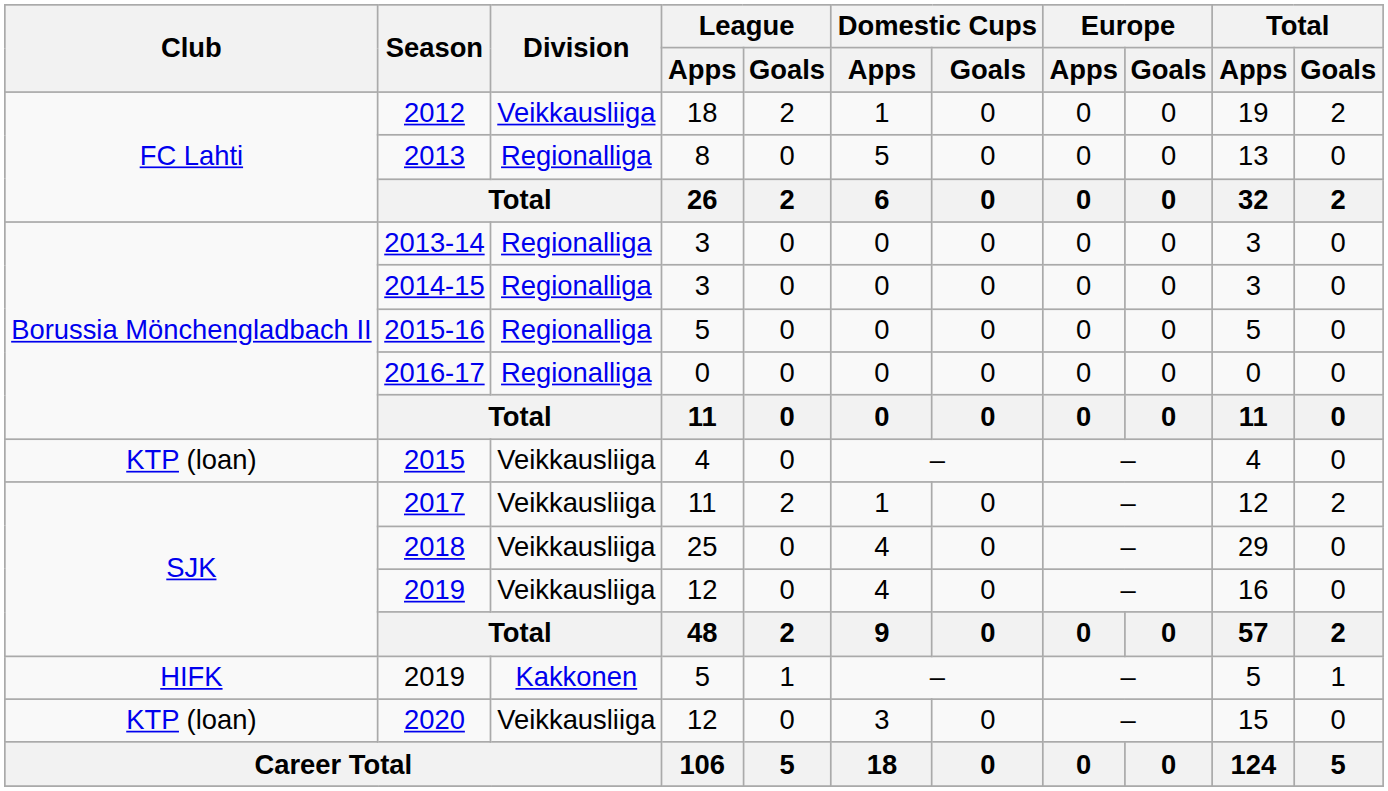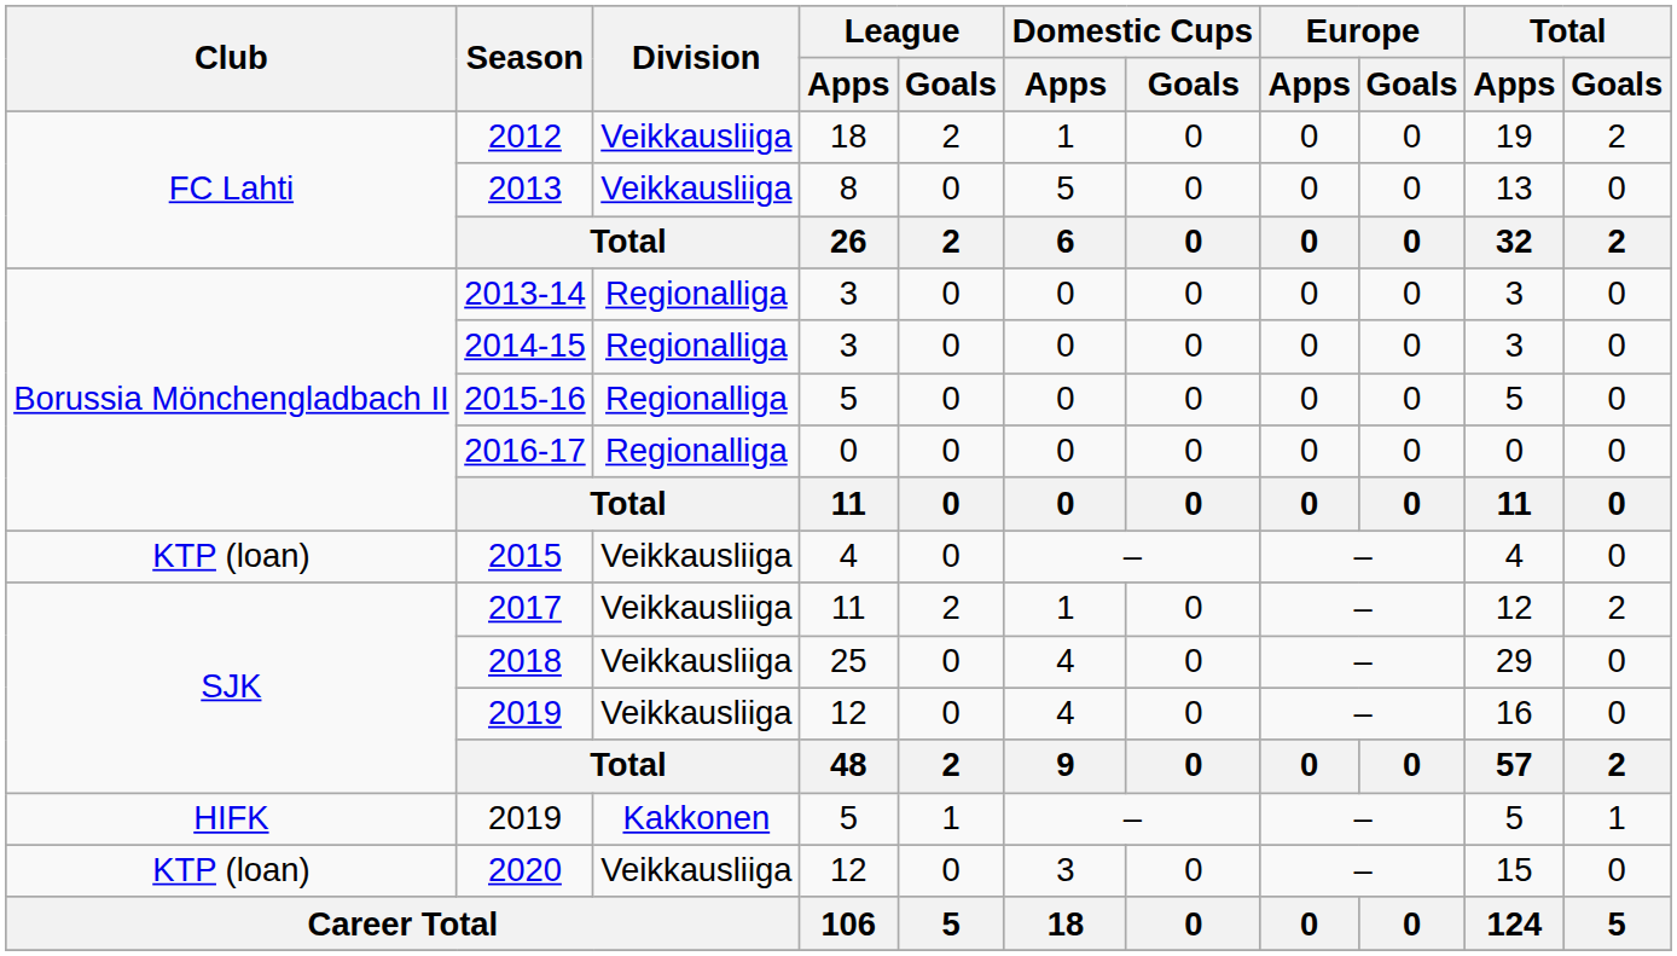 <table class="wikitable" style="text-align:center">
 <tr>
 <th rowspan="2">Club</th>
 <th rowspan="2">Season</th>
 <th rowspan="2">Division</th>
 <th colspan="2">League</th>
 <th colspan="2">Domestic Cups</th>
 <th colspan="2">Europe</th>
 <th colspan="2">Total</th>
 </tr>
 <tr>
 <th>Apps</th>
 <th>Goals</th>
 <th>Apps</th>
 <th>Goals</th>
 <th>Apps</th>
 <th>Goals</th>
 <th>Apps</th>
 <th>Goals</th>
 </tr>
 <tr>
 <td rowspan="3" valign="center"><a href='#'>FC Lahti</a></td>
 <td><a href='#'>2012</a></td>
 <td><a href='#'>Veikkausliiga</a></td>
 <td>18</td>
 <td>2</td>
 <td>1</td>
 <td>0</td>
 <td>0</td>
 <td>0</td>
 <td>19</td>
 <td>2</td>
 </tr>
 <tr>
 <td><a href='#'>2013</a></td>
-<td><a href='#'>Regionalliga</a></td>
+<td><a href='#'>Veikkausliiga</a></td>
 <td>8</td>
 <td>0</td>
 <td>5</td>
 <td>0</td>
 <td>0</td>
 <td>0</td>
 <td>13</td>
 <td>0</td>
 </tr>
 <tr>
 <th colspan="2"><strong>Total</strong></th>
 <th>26</th>
 <th>2</th>
 <th>6</th>
 <th>0</th>
 <th>0</th>
 <th>0</th>
 <th>32</th>
 <th>2</th>
 </tr>
 <tr>
 <td rowspan="5" valign="center"><a href='#'>Borussia Mönchengladbach II</a></td>
 <td><a href='#'>2013-14</a></td>
 <td><a href='#'>Regionalliga</a></td>
 <td>3</td>
 <td>0</td>
 <td>0</td>
 <td>0</td>
 <td>0</td>
 <td>0</td>
 <td>3</td>
 <td>0</td>
 </tr>
 <tr>
 <td><a href='#'>2014-15</a></td>
 <td><a href='#'>Regionalliga</a></td>
 <td>3</td>
 <td>0</td>
 <td>0</td>
 <td>0</td>
 <td>0</td>
 <td>0</td>
 <td>3</td>
 <td>0</td>
 </tr>
 <tr>
 <td><a href='#'>2015-16</a></td>
 <td><a href='#'>Regionalliga</a></td>
 <td>5</td>
 <td>0</td>
 <td>0</td>
 <td>0</td>
 <td>0</td>
 <td>0</td>
 <td>5</td>
 <td>0</td>
 </tr>
 <tr>
 <td><a href='#'>2016-17</a></td>
 <td><a href='#'>Regionalliga</a></td>
 <td>0</td>
 <td>0</td>
 <td>0</td>
 <td>0</td>
 <td>0</td>
 <td>0</td>
 <td>0</td>
 <td>0</td>
 </tr>
 <tr>
 <th colspan="2"><strong>Total</strong></th>
 <th>11</th>
 <th>0</th>
 <th>0</th>
 <th>0</th>
 <th>0</th>
 <th>0</th>
 <th>11</th>
 <th>0</th>
 </tr>
 <tr>
 <td><a href='#'>KTP</a> (loan)</td>
 <td><a href='#'>2015</a></td>
 <td>Veikkausliiga</td>
 <td>4</td>
 <td>0</td>
 <td colspan=2>–</td>
 <td colspan=2>–</td>
 <td>4</td>
 <td>0</td>
 </tr>
 <tr>
 <td rowspan=4><a href='#'>SJK</a></td>
 <td><a href='#'>2017</a></td>
 <td>Veikkausliiga</td>
 <td>11</td>
 <td>2</td>
 <td>1</td>
 <td>0</td>
 <td colspan=2>–</td>
 <td>12</td>
 <td>2</td>
 </tr>
 <tr>
 <td><a href='#'>2018</a></td>
 <td>Veikkausliiga</td>
 <td>25</td>
 <td>0</td>
 <td>4</td>
 <td>0</td>
 <td colspan=2>–</td>
 <td>29</td>
 <td>0</td>
 </tr>
 <tr>
 <td><a href='#'>2019</a></td>
 <td>Veikkausliiga</td>
 <td>12</td>
 <td>0</td>
 <td>4</td>
 <td>0</td>
 <td colspan=2>–</td>
 <td>16</td>
 <td>0</td>
 </tr>
 <tr>
 <th colspan="2"><strong>Total</strong></th>
 <th>48</th>
 <th>2</th>
 <th>9</th>
 <th>0</th>
 <th>0</th>
 <th>0</th>
 <th>57</th>
 <th>2</th>
 </tr>
 <tr>
 <td><a href='#'>HIFK</a></td>
 <td>2019</td>
 <td><a href='#'>Kakkonen</a></td>
 <td>5</td>
 <td>1</td>
 <td colspan=2>–</td>
 <td colspan=2>–</td>
 <td>5</td>
 <td>1</td>
 </tr>
 <tr>
 <td><a href='#'>KTP</a> (loan)</td>
 <td><a href='#'>2020</a></td>
 <td>Veikkausliiga</td>
 <td>12</td>
 <td>0</td>
 <td>3</td>
 <td>0</td>
 <td colspan=2>–</td>
 <td>15</td>
 <td>0</td>
 </tr>
 <tr>
 <th colspan="3"><strong>Career Total</strong></th>
 <th>106</th>
 <th>5</th>
 <th>18</th>
 <th>0</th>
 <th>0</th>
 <th>0</th>
 <th>124</th>
 <th>5</th>
 </tr>
 <tr>
 </tr>
 </table>
